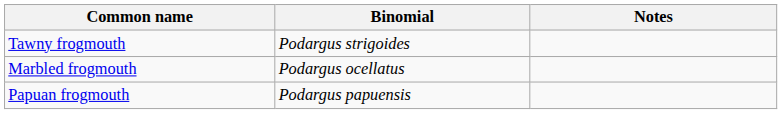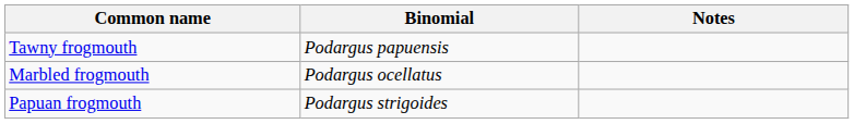 <table style="width:60%;" class="wikitable">
 <tr>
 <th width=35%>Common name</th>
 <th width=33%>Binomial</th>
 <th width=32%>Notes</th>
 </tr>
 <tr>
 <td><a href='#'>Tawny frogmouth</a></td>
-<td><em>Podargus strigoides</em></td>
+<td><em>Podargus papuensis</em></td>
 <td></td>
 </tr>
 <tr>
 <td><a href='#'>Marbled frogmouth</a></td>
 <td><em>Podargus ocellatus</em></td>
 <td></td>
 </tr>
 <tr>
 <td><a href='#'>Papuan frogmouth</a></td>
-<td><em>Podargus papuensis</em></td>
+<td><em>Podargus strigoides</em></td>
 <td></td>
 </tr>
 </table>
